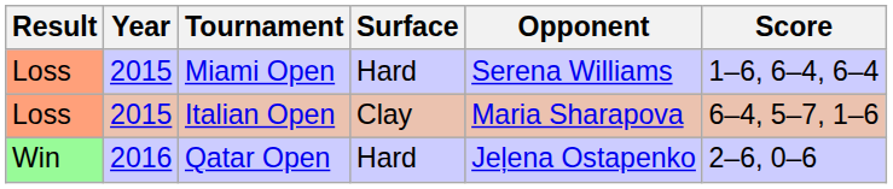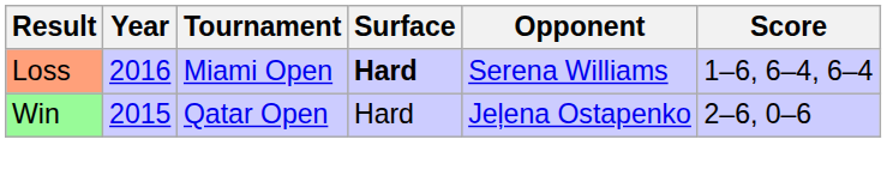 <table class="sortable wikitable">
 <tr>
 <th>Result</th>
 <th>Year</th>
 <th>Tournament</th>
 <th>Surface</th>
 <th>Opponent</th>
 <th class="unsortable">Score</th>
 </tr>
 <tr bgcolor=CCCCFF>
 <td bgcolor=ffa07a>Loss</td>
-<td><a href='#'>2015</a></td>
+<td><a href='#'>2016</a></td>
 <td><a href='#'>Miami Open</a></td>
-<td>Hard</td>
+<td><strong>Hard</strong></td>
 <td> <a href='#'>Serena Williams</a></td>
 <td>1–6, 6–4, 6–4</td>
 </tr>
-<tr bgcolor=EBC2AF>
-<td bgcolor=ffa07a>Loss</td>
-<td><a href='#'>2015</a></td>
-<td><a href='#'>Italian Open</a></td>
-<td>Clay</td>
-<td> <a href='#'>Maria Sharapova</a></td>
-<td>6–4, 5–7, 1–6</td>
-</tr>
 <tr bgcolor=CCCCFF>
 <td bgcolor=98fb98>Win</td>
-<td><a href='#'>2016</a></td>
+<td><a href='#'>2015</a></td>
 <td><a href='#'>Qatar Open</a></td>
 <td>Hard</td>
 <td>  <a href='#'>Jeļena Ostapenko</a></td>
 <td>2–6, 0–6</td>
 </tr>
 </table>
